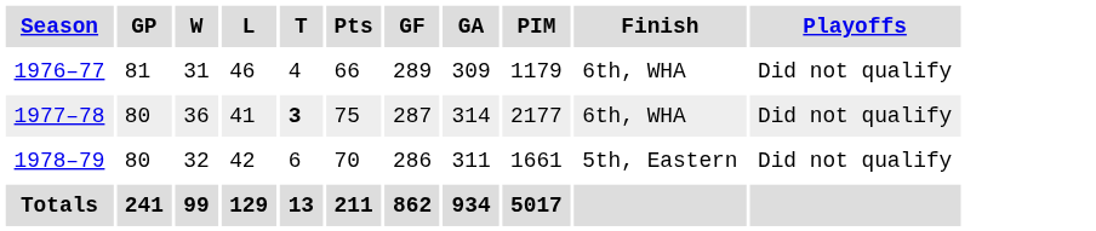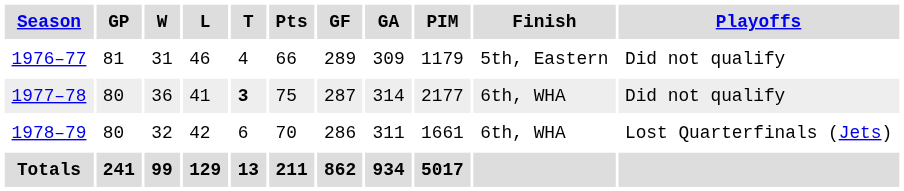 <table cellpadding=5>
 <tr bgcolor="#dddddd">
 <th><a href='#'>Season</a></th>
 <th>GP</th>
 <th>W</th>
 <th>L</th>
 <th>T</th>
 <th>Pts</th>
 <th>GF</th>
 <th>GA</th>
 <th>PIM</th>
 <th>Finish</th>
 <th><a href='#'>Playoffs</a></th>
 </tr>
 <tr>
 <td><a href='#'>1976–77</a></td>
 <td>81</td>
 <td>31</td>
 <td>46</td>
 <td>4</td>
 <td>66</td>
 <td>289</td>
 <td>309</td>
 <td>1179</td>
-<td>6th, WHA</td>
+<td>5th, Eastern</td>
 <td>Did not qualify</td>
 </tr>
 <tr bgcolor="#eeeeee">
 <td><a href='#'>1977–78</a></td>
 <td>80</td>
 <td>36</td>
 <td>41</td>
 <td><strong>3</strong></td>
 <td>75</td>
 <td>287</td>
 <td>314</td>
 <td>2177</td>
 <td>6th, WHA</td>
 <td>Did not qualify</td>
 </tr>
 <tr>
 <td><a href='#'>1978–79</a></td>
 <td>80</td>
 <td>32</td>
 <td>42</td>
 <td>6</td>
 <td>70</td>
 <td>286</td>
 <td>311</td>
 <td>1661</td>
-<td>5th, Eastern</td>
-<td>Did not qualify</td>
+<td>6th, WHA</td>
+<td>Lost Quarterfinals (<a href='#'>Jets</a>)</td>
 </tr>
 <tr bgcolor="#dddddd">
 <th>Totals</th>
 <th>241</th>
 <th>99</th>
 <th>129</th>
 <th>13</th>
 <th>211</th>
 <th>862</th>
 <th>934</th>
 <th>5017</th>
 <th></th>
 <th></th>
 </tr>
 </table>
